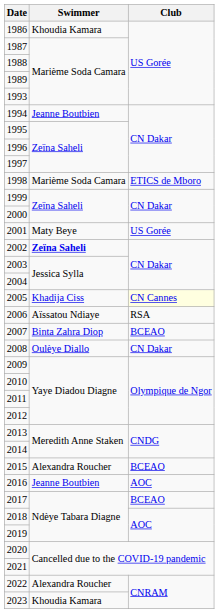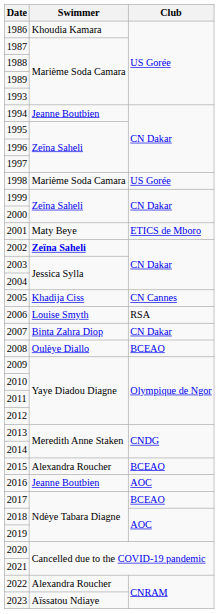 <table class="wikitable sortable" style="font-size: 95%;">
 <tr>
 <th scope="col">Date</th>
 <th scope="col">Swimmer</th>
 <th scope="col">Club</th>
 </tr>
 <tr>
 <td>1986</td>
 <td> Khoudia Kamara</td>
 <td rowspan="5"> <a href='#'>US Gorée</a></td>
 </tr>
 <tr>
 <td>1987</td>
 <td rowspan="4"> Marième Soda Camara</td>
 </tr>
 <tr>
 <td>1988</td>
 </tr>
 <tr>
 <td>1989</td>
 </tr>
 <tr>
 <td>1993</td>
 </tr>
 <tr>
 <td>1994</td>
 <td> <a href='#'>Jeanne Boutbien</a></td>
 <td rowspan="4"> <a href='#'>CN Dakar</a></td>
 </tr>
 <tr>
 <td>1995</td>
 <td rowspan="3"> <a href='#'>Zeïna Saheli</a></td>
 </tr>
 <tr>
 <td>1996</td>
 </tr>
 <tr>
 <td>1997</td>
 </tr>
 <tr>
 <td>1998</td>
 <td> Marième Soda Camara</td>
-<td> <a href='#'>ETICS de Mboro</a></td>
+<td> <a href='#'>US Gorée</a></td>
 </tr>
 <tr>
 <td>1999</td>
 <td rowspan="2"> <a href='#'>Zeïna Saheli</a></td>
 <td rowspan="2"> <a href='#'>CN Dakar</a></td>
 </tr>
 <tr>
 <td>2000</td>
 </tr>
 <tr>
 <td>2001</td>
 <td> Maty Beye</td>
-<td> <a href='#'>US Gorée</a></td>
+<td> <a href='#'>ETICS de Mboro</a></td>
 </tr>
 <tr>
 <td>2002</td>
 <td><strong> <a href='#'>Zeïna Saheli</a></strong></td>
 <td rowspan="3"> <a href='#'>CN Dakar</a></td>
 </tr>
 <tr>
 <td>2003</td>
 <td rowspan="2"> Jessica Sylla</td>
 </tr>
 <tr>
 <td>2004</td>
 </tr>
 <tr>
 <td>2005</td>
 <td> <a href='#'>Khadija Ciss</a></td>
-<td style="background: lightyellow;"> <a href='#'>CN Cannes</a></td>
+<td> <a href='#'>CN Cannes</a></td>
 </tr>
 <tr>
 <td>2006</td>
-<td> Aïssatou Ndiaye</td>
+<td> <a href='#'>Louise Smyth</a></td>
 <td> RSA</td>
 </tr>
 <tr>
 <td>2007</td>
 <td> <a href='#'>Binta Zahra Diop</a></td>
-<td> <a href='#'>BCEAO</a></td>
+<td> <a href='#'>CN Dakar</a></td>
 </tr>
 <tr>
 <td>2008</td>
 <td> <a href='#'>Oulèye Diallo</a></td>
-<td> <a href='#'>CN Dakar</a></td>
+<td> <a href='#'>BCEAO</a></td>
 </tr>
 <tr>
 <td>2009</td>
 <td rowspan="4"> Yaye Diadou Diagne</td>
 <td rowspan="4"> <a href='#'>Olympique de Ngor</a></td>
 </tr>
 <tr>
 <td>2010</td>
 </tr>
 <tr>
 <td>2011</td>
 </tr>
 <tr>
 <td>2012</td>
 </tr>
 <tr>
 <td>2013</td>
 <td rowspan="2"> Meredith Anne Staken</td>
 <td rowspan="2"> <a href='#'>CNDG</a></td>
 </tr>
 <tr>
 <td>2014</td>
 </tr>
 <tr>
 <td>2015</td>
 <td> Alexandra Roucher</td>
 <td> <a href='#'>BCEAO</a></td>
 </tr>
 <tr>
 <td>2016</td>
 <td> <a href='#'>Jeanne Boutbien</a></td>
 <td> <a href='#'>AOC</a></td>
 </tr>
 <tr>
 <td>2017</td>
 <td rowspan="3"> Ndèye Tabara Diagne</td>
 <td> <a href='#'>BCEAO</a></td>
 </tr>
 <tr>
 <td>2018</td>
 <td rowspan="2"> <a href='#'>AOC</a></td>
 </tr>
 <tr>
 <td>2019</td>
 </tr>
 <tr>
 <td>2020</td>
 <td colspan="2" rowspan="2">Cancelled due to the <a href='#'>COVID-19 pandemic</a></td>
 </tr>
 <tr>
 <td>2021</td>
 </tr>
 <tr>
 <td>2022</td>
 <td> Alexandra Roucher</td>
 <td rowspan="2"> <a href='#'>CNRAM</a></td>
 </tr>
 <tr>
 <td>2023</td>
-<td> Khoudia Kamara</td>
+<td> Aïssatou Ndiaye</td>
 </tr>
 </table>
